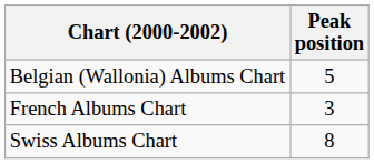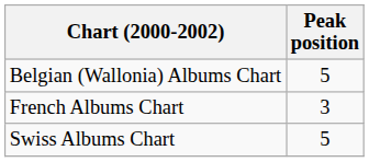 <table class="wikitable sortable">
 <tr>
 <th align="left">Chart (2000-2002)</th>
 <th align="center">Peak<br>position</th>
 </tr>
 <tr>
 <td align="left">Belgian (Wallonia) Albums Chart</td>
 <td align="center">5</td>
 </tr>
 <tr>
 <td align="left">French Albums Chart</td>
 <td align="center">3</td>
 </tr>
 <tr>
 <td align="left">Swiss Albums Chart</td>
-<td align="center">8</td>
+<td align="center">5</td>
 </tr>
 <tr>
 </tr>
 </table>
